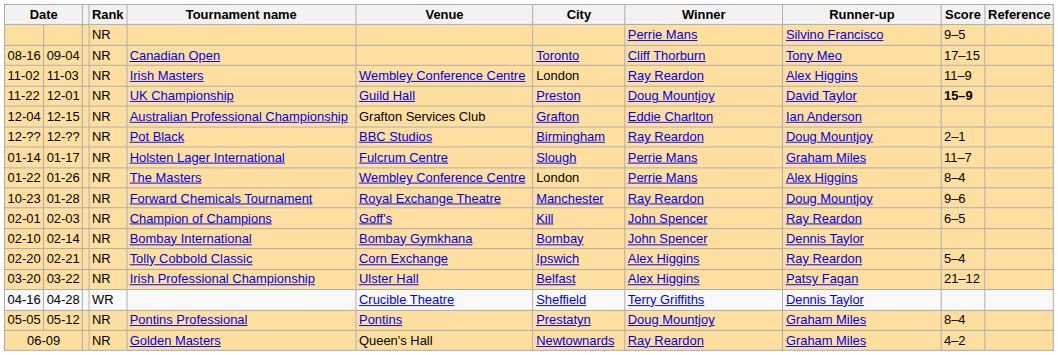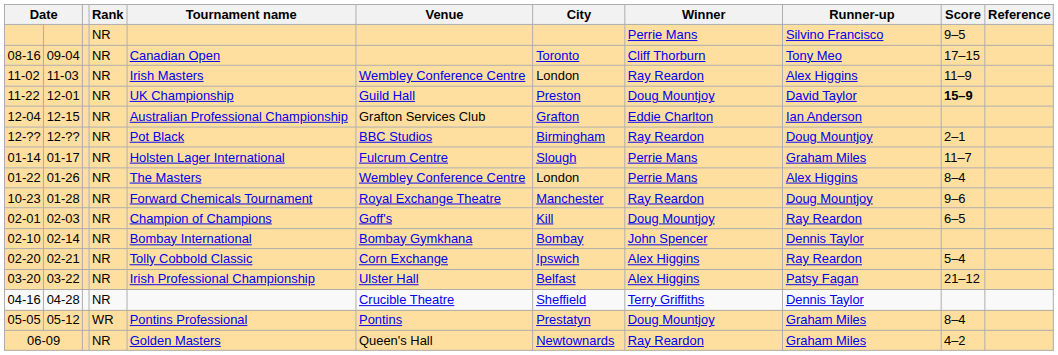 <table class="wikitable" style="font-size: 85%">
 <tr>
 <th colspan="2" width=40 align="center">Date</th>
 <th></th>
 <th>Rank</th>
 <th width=235>Tournament name</th>
 <th width=180>Venue</th>
 <th width=90>City</th>
 <th width=160>Winner</th>
 <th width=160>Runner-up</th>
 <th width=40>Score</th>
 <th width=20>Reference</th>
 </tr>
 <tr bgcolor="#ffdf9f">
 <td></td>
 <td></td>
 <td></td>
 <td>NR</td>
 <td></td>
 <td></td>
 <td></td>
 <td> <a href='#'>Perrie Mans</a></td>
 <td> <a href='#'>Silvino Francisco</a></td>
 <td>9–5</td>
 <td></td>
 </tr>
 <tr bgcolor="#ffdf9f">
 <td>08-16</td>
 <td>09-04</td>
 <td></td>
 <td>NR</td>
 <td><a href='#'>Canadian Open</a></td>
 <td></td>
 <td><a href='#'>Toronto</a></td>
 <td> <a href='#'>Cliff Thorburn</a></td>
 <td> <a href='#'>Tony Meo</a></td>
 <td>17–15</td>
 <td></td>
 </tr>
 <tr bgcolor="#ffdf9f">
 <td>11-02</td>
 <td>11-03</td>
 <td></td>
 <td>NR</td>
 <td><a href='#'>Irish Masters</a></td>
 <td><a href='#'>Wembley Conference Centre</a></td>
 <td>London</td>
 <td> <a href='#'>Ray Reardon</a></td>
 <td> <a href='#'>Alex Higgins</a></td>
 <td>11–9</td>
 <td></td>
 </tr>
 <tr bgcolor="#ffdf9f">
 <td>11-22</td>
 <td>12-01</td>
 <td></td>
 <td>NR</td>
 <td><a href='#'>UK Championship</a></td>
 <td><a href='#'>Guild Hall</a></td>
 <td><a href='#'>Preston</a></td>
 <td> <a href='#'>Doug Mountjoy</a></td>
 <td> <a href='#'>David Taylor</a></td>
 <td><strong>15–9</strong></td>
 <td></td>
 </tr>
 <tr bgcolor="#ffdf9f">
 <td>12-04</td>
 <td>12-15</td>
 <td></td>
 <td>NR</td>
 <td><a href='#'>Australian Professional Championship</a></td>
 <td>Grafton Services Club</td>
 <td><a href='#'>Grafton</a></td>
 <td> <a href='#'>Eddie Charlton</a></td>
 <td> <a href='#'>Ian Anderson</a></td>
 <td></td>
 <td></td>
 </tr>
 <tr bgcolor="#ffdf9f">
 <td>12-??</td>
 <td>12-??</td>
 <td></td>
 <td>NR</td>
 <td><a href='#'>Pot Black</a></td>
 <td><a href='#'>BBC Studios</a></td>
 <td><a href='#'>Birmingham</a></td>
 <td> <a href='#'>Ray Reardon</a></td>
 <td> <a href='#'>Doug Mountjoy</a></td>
 <td>2–1</td>
 <td></td>
 </tr>
 <tr bgcolor="#ffdf9f">
 <td>01-14</td>
 <td>01-17</td>
 <td></td>
 <td>NR</td>
 <td><a href='#'>Holsten Lager International</a></td>
 <td><a href='#'>Fulcrum Centre</a></td>
 <td><a href='#'>Slough</a></td>
 <td> <a href='#'>Perrie Mans</a></td>
 <td> <a href='#'>Graham Miles</a></td>
 <td>11–7</td>
 <td></td>
 </tr>
 <tr bgcolor="#ffdf9f">
 <td>01-22</td>
 <td>01-26</td>
 <td></td>
 <td>NR</td>
 <td><a href='#'>The Masters</a></td>
 <td><a href='#'>Wembley Conference Centre</a></td>
 <td>London</td>
 <td> <a href='#'>Perrie Mans</a></td>
 <td> <a href='#'>Alex Higgins</a></td>
 <td>8–4</td>
 <td></td>
 </tr>
 <tr bgcolor="#ffdf9f">
 <td>10-23</td>
 <td>01-28</td>
 <td></td>
 <td>NR</td>
 <td><a href='#'>Forward Chemicals Tournament</a></td>
 <td><a href='#'>Royal Exchange Theatre</a></td>
 <td><a href='#'>Manchester</a></td>
 <td> <a href='#'>Ray Reardon</a></td>
 <td> <a href='#'>Doug Mountjoy</a></td>
 <td>9–6</td>
 <td></td>
 </tr>
 <tr bgcolor="#ffdf9f">
 <td>02-01</td>
 <td>02-03</td>
 <td></td>
 <td>NR</td>
 <td><a href='#'>Champion of Champions</a></td>
 <td><a href='#'>Goff's</a></td>
 <td><a href='#'>Kill</a></td>
-<td> <a href='#'>John Spencer</a></td>
+<td> <a href='#'>Doug Mountjoy</a></td>
 <td> <a href='#'>Ray Reardon</a></td>
 <td>6–5</td>
 <td></td>
 </tr>
 <tr bgcolor="#ffdf9f">
 <td>02-10</td>
 <td>02-14</td>
 <td></td>
 <td>NR</td>
 <td><a href='#'>Bombay International</a></td>
 <td><a href='#'>Bombay Gymkhana</a></td>
 <td><a href='#'>Bombay</a></td>
 <td> <a href='#'>John Spencer</a></td>
 <td> <a href='#'>Dennis Taylor</a></td>
 <td></td>
 <td></td>
 </tr>
 <tr bgcolor="#ffdf9f">
 <td>02-20</td>
 <td>02-21</td>
 <td></td>
 <td>NR</td>
 <td><a href='#'>Tolly Cobbold Classic</a></td>
 <td><a href='#'>Corn Exchange</a></td>
 <td><a href='#'>Ipswich</a></td>
 <td> <a href='#'>Alex Higgins</a></td>
 <td> <a href='#'>Ray Reardon</a></td>
 <td>5–4</td>
 <td></td>
 </tr>
 <tr bgcolor="#ffdf9f">
 <td>03-20</td>
 <td>03-22</td>
 <td></td>
 <td>NR</td>
 <td><a href='#'>Irish Professional Championship</a></td>
 <td><a href='#'>Ulster Hall</a></td>
 <td><a href='#'>Belfast</a></td>
 <td> <a href='#'>Alex Higgins</a></td>
 <td> <a href='#'>Patsy Fagan</a></td>
 <td>21–12</td>
 <td></td>
 </tr>
 <tr>
 <td>04-16</td>
 <td>04-28</td>
 <td></td>
-<td>WR</td>
+<td>NR</td>
 <td></td>
 <td><a href='#'>Crucible Theatre</a></td>
 <td><a href='#'>Sheffield</a></td>
 <td> <a href='#'>Terry Griffiths</a></td>
 <td> <a href='#'>Dennis Taylor</a></td>
 <td></td>
 <td></td>
 </tr>
 <tr bgcolor="#ffdf9f">
 <td>05-05</td>
 <td>05-12</td>
 <td></td>
-<td>NR</td>
+<td>WR</td>
 <td><a href='#'>Pontins Professional</a></td>
 <td><a href='#'>Pontins</a></td>
 <td><a href='#'>Prestatyn</a></td>
 <td> <a href='#'>Doug Mountjoy</a></td>
 <td> <a href='#'>Graham Miles</a></td>
 <td>8–4</td>
 <td></td>
 </tr>
 <tr bgcolor="#ffdf9f">
 <td colspan="2" align="center">06-09</td>
 <td></td>
 <td>NR</td>
 <td><a href='#'>Golden Masters</a></td>
 <td>Queen's Hall</td>
 <td><a href='#'>Newtownards</a></td>
 <td> <a href='#'>Ray Reardon</a></td>
 <td> <a href='#'>Graham Miles</a></td>
 <td>4–2</td>
 <td></td>
 </tr>
 </table>
